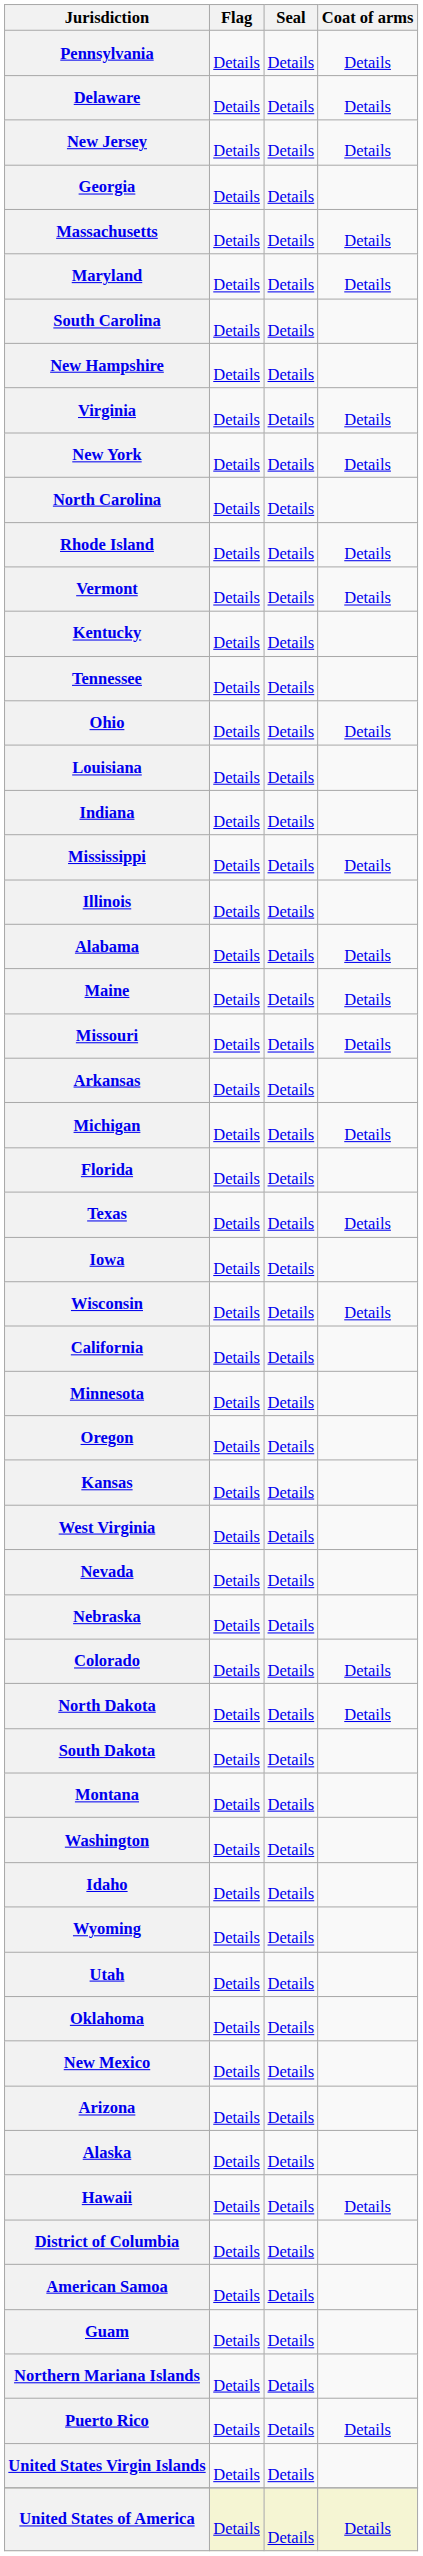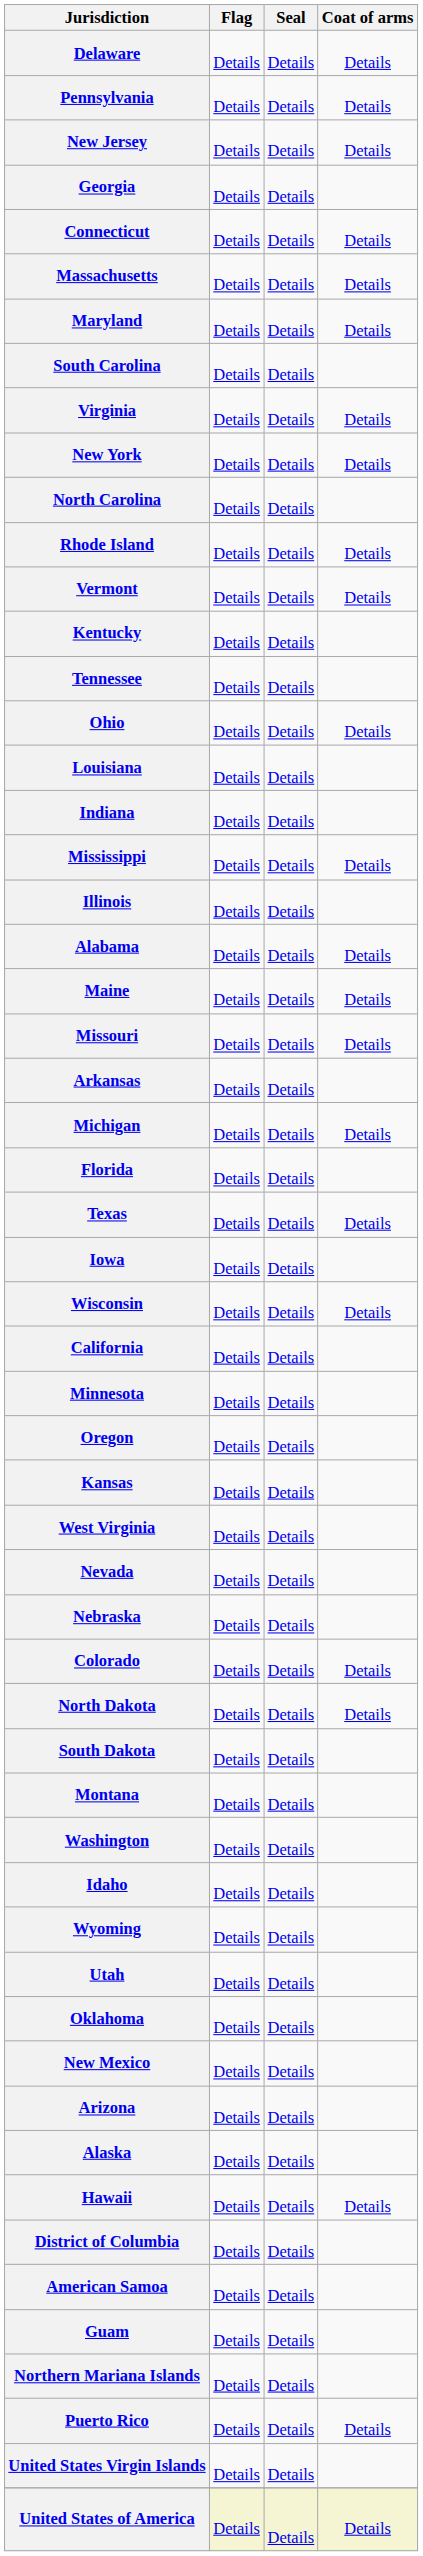 <table class="wikitable sortable" style="text-align:center;">
 <tr>
 <th scope="col">Jurisdiction</th>
 <th scope="col" class="unsortable">Flag</th>
 <th scope="col" class="unsortable">Seal</th>
 <th scope="col" class="unsortable">Coat of arms</th>
 </tr>
 <tr>
-<th scope="row"><a href='#'>Pennsylvania</a></th>
+<th scope="row"><a href='#'>Delaware</a></th>
 <td><br><a href='#'>Details</a></td>
 <td><br><a href='#'>Details</a></td>
 <td><br><a href='#'>Details</a></td>
 </tr>
 <tr>
-<th scope="row"><a href='#'>Delaware</a></th>
+<th scope="row"><a href='#'>Pennsylvania</a></th>
 <td><br><a href='#'>Details</a></td>
 <td><br><a href='#'>Details</a></td>
 <td><br><a href='#'>Details</a></td>
 </tr>
 <tr>
 <th scope="row"><a href='#'>New Jersey</a></th>
 <td><br><a href='#'>Details</a></td>
 <td><br><a href='#'>Details</a></td>
 <td><br><a href='#'>Details</a></td>
 </tr>
 <tr>
 <th scope="row"><a href='#'>Georgia</a></th>
 <td><br><a href='#'>Details</a></td>
 <td><br><a href='#'>Details</a></td>
 <td></td>
 </tr>
 <tr>
+<th scope="row"><a href='#'>Connecticut</a></th>
+<td><br><a href='#'>Details</a></td>
+<td><br><a href='#'>Details</a></td>
+<td><br><a href='#'>Details</a></td>
+</tr>
+<tr>
 <th scope="row"><a href='#'>Massachusetts</a></th>
 <td><br><a href='#'>Details</a></td>
 <td><br><a href='#'>Details</a></td>
 <td><br><a href='#'>Details</a></td>
 </tr>
 <tr>
 <th scope="row"><a href='#'>Maryland</a></th>
 <td><br><a href='#'>Details</a></td>
 <td><br><a href='#'>Details</a></td>
 <td><br><a href='#'>Details</a></td>
 </tr>
 <tr>
 <th scope="row"><a href='#'>South Carolina</a></th>
-<td><br><a href='#'>Details</a></td>
-<td><br><a href='#'>Details</a></td>
-<td></td>
-</tr>
-<tr>
-<th scope="row"><a href='#'>New Hampshire</a></th>
 <td><br><a href='#'>Details</a></td>
 <td><br><a href='#'>Details</a></td>
 <td></td>
 </tr>
 <tr>
 <th scope="row"><a href='#'>Virginia</a></th>
 <td><br><a href='#'>Details</a></td>
 <td><br><a href='#'>Details</a></td>
 <td><br><a href='#'>Details</a></td>
 </tr>
 <tr>
 <th scope="row"><a href='#'>New York</a></th>
 <td><br><a href='#'>Details</a></td>
 <td><br><a href='#'>Details</a></td>
 <td><br><a href='#'>Details</a></td>
 </tr>
 <tr>
 <th scope="row"><a href='#'>North Carolina</a></th>
 <td><br><a href='#'>Details</a></td>
 <td><br><a href='#'>Details</a></td>
 <td></td>
 </tr>
 <tr>
 <th scope="row"><a href='#'>Rhode Island</a></th>
 <td><br><a href='#'>Details</a></td>
 <td><br><a href='#'>Details</a></td>
 <td><br><a href='#'>Details</a></td>
 </tr>
 <tr>
 <th scope="row"><a href='#'>Vermont</a></th>
 <td><br><a href='#'>Details</a></td>
 <td><br><a href='#'>Details</a></td>
 <td><br><a href='#'>Details</a></td>
 </tr>
 <tr>
 <th scope="row"><a href='#'>Kentucky</a></th>
 <td><br><a href='#'>Details</a></td>
 <td><br><a href='#'>Details</a></td>
 <td></td>
 </tr>
 <tr>
 <th scope="row"><a href='#'>Tennessee</a></th>
 <td><br><a href='#'>Details</a></td>
 <td><br><a href='#'>Details</a></td>
 <td></td>
 </tr>
 <tr>
 <th scope="row"><a href='#'>Ohio</a></th>
 <td><br><a href='#'>Details</a></td>
 <td><br><a href='#'>Details</a></td>
 <td><br><a href='#'>Details</a></td>
 </tr>
 <tr>
 <th scope="row"><a href='#'>Louisiana</a></th>
 <td><br><a href='#'>Details</a></td>
 <td><br><a href='#'>Details</a></td>
 <td></td>
 </tr>
 <tr>
 <th scope="row"><a href='#'>Indiana</a></th>
 <td><br><a href='#'>Details</a></td>
 <td><br><a href='#'>Details</a></td>
 <td></td>
 </tr>
 <tr>
 <th scope="row"><a href='#'>Mississippi</a></th>
 <td><br><a href='#'>Details</a></td>
 <td><br><a href='#'>Details</a></td>
 <td><br><a href='#'>Details</a></td>
 </tr>
 <tr>
 <th scope="row"><a href='#'>Illinois</a></th>
 <td><br><a href='#'>Details</a></td>
 <td><br><a href='#'>Details</a></td>
 <td></td>
 </tr>
 <tr>
 <th scope="row"><a href='#'>Alabama</a></th>
 <td><br><a href='#'>Details</a></td>
 <td><br><a href='#'>Details</a></td>
 <td><br><a href='#'>Details</a></td>
 </tr>
 <tr>
 <th scope="row"><a href='#'>Maine</a></th>
 <td><br><a href='#'>Details</a></td>
 <td><br><a href='#'>Details</a></td>
 <td><br><a href='#'>Details</a></td>
 </tr>
 <tr>
 <th scope="row"><a href='#'>Missouri</a></th>
 <td><br><a href='#'>Details</a></td>
 <td><br><a href='#'>Details</a></td>
 <td><br><a href='#'>Details</a></td>
 </tr>
 <tr>
 <th scope="row"><a href='#'>Arkansas</a></th>
 <td><br><a href='#'>Details</a></td>
 <td><br><a href='#'>Details</a></td>
 <td></td>
 </tr>
 <tr>
 <th scope="row"><a href='#'>Michigan</a></th>
 <td><br><a href='#'>Details</a></td>
 <td><br><a href='#'>Details</a></td>
 <td><br><a href='#'>Details</a></td>
 </tr>
 <tr>
 <th scope="row"><a href='#'>Florida</a></th>
 <td><br><a href='#'>Details</a></td>
 <td><br><a href='#'>Details</a></td>
 <td></td>
 </tr>
 <tr>
 <th scope="row"><a href='#'>Texas</a></th>
 <td><br><a href='#'>Details</a></td>
 <td><br><a href='#'>Details</a></td>
 <td><br><a href='#'>Details</a></td>
 </tr>
 <tr>
 <th scope="row"><a href='#'>Iowa</a></th>
 <td><br><a href='#'>Details</a></td>
 <td><br><a href='#'>Details</a></td>
 <td></td>
 </tr>
 <tr>
 <th scope="row"><a href='#'>Wisconsin</a></th>
 <td><br><a href='#'>Details</a></td>
 <td><br><a href='#'>Details</a></td>
 <td><br><a href='#'>Details</a></td>
 </tr>
 <tr>
 <th scope="row"><a href='#'>California</a></th>
 <td><br><a href='#'>Details</a></td>
 <td><br><a href='#'>Details</a></td>
 <td></td>
 </tr>
 <tr>
 <th scope="row"><a href='#'>Minnesota</a></th>
 <td><br><a href='#'>Details</a></td>
 <td><br><a href='#'>Details</a></td>
 <td></td>
 </tr>
 <tr>
 <th scope="row"><a href='#'>Oregon</a></th>
 <td><br><a href='#'>Details</a></td>
 <td><br><a href='#'>Details</a></td>
 <td></td>
 </tr>
 <tr>
 <th scope="row"><a href='#'>Kansas</a></th>
 <td><br><a href='#'>Details</a></td>
 <td><br><a href='#'>Details</a></td>
 <td></td>
 </tr>
 <tr>
 <th scope="row"><a href='#'>West Virginia</a></th>
 <td><br><a href='#'>Details</a></td>
 <td><br><a href='#'>Details</a></td>
 <td></td>
 </tr>
 <tr>
 <th scope="row"><a href='#'>Nevada</a></th>
 <td><br><a href='#'>Details</a></td>
 <td><br><a href='#'>Details</a></td>
 <td></td>
 </tr>
 <tr>
 <th scope="row"><a href='#'>Nebraska</a></th>
 <td><br><a href='#'>Details</a></td>
 <td><br><a href='#'>Details</a></td>
 <td></td>
 </tr>
 <tr>
 <th scope="row"><a href='#'>Colorado</a></th>
 <td><br><a href='#'>Details</a></td>
 <td><br><a href='#'>Details</a></td>
 <td><br><a href='#'>Details</a></td>
 </tr>
 <tr>
 <th scope="row"><a href='#'>North Dakota</a></th>
 <td><br><a href='#'>Details</a></td>
 <td><br><a href='#'>Details</a></td>
 <td><br><a href='#'>Details</a></td>
 </tr>
 <tr>
 <th scope="row"><a href='#'>South Dakota</a></th>
 <td><br><a href='#'>Details</a></td>
 <td><br><a href='#'>Details</a></td>
 <td></td>
 </tr>
 <tr>
 <th scope="row"><a href='#'>Montana</a></th>
 <td><br><a href='#'>Details</a></td>
 <td><br><a href='#'>Details</a></td>
 <td></td>
 </tr>
 <tr>
 <th scope="row"><a href='#'>Washington</a></th>
 <td><br><a href='#'>Details</a></td>
 <td><br><a href='#'>Details</a></td>
 <td></td>
 </tr>
 <tr>
 <th scope="row"><a href='#'>Idaho</a></th>
 <td><br><a href='#'>Details</a></td>
 <td><br><a href='#'>Details</a></td>
 <td></td>
 </tr>
 <tr>
 <th scope="row"><a href='#'>Wyoming</a></th>
 <td><br><a href='#'>Details</a></td>
 <td><br><a href='#'>Details</a></td>
 <td></td>
 </tr>
 <tr>
 <th scope="row"><a href='#'>Utah</a></th>
 <td><br><a href='#'>Details</a></td>
 <td><br><a href='#'>Details</a></td>
 <td></td>
 </tr>
 <tr>
 <th scope="row"><a href='#'>Oklahoma</a></th>
 <td><br><a href='#'>Details</a></td>
 <td><br><a href='#'>Details</a></td>
 <td></td>
 </tr>
 <tr>
 <th scope="row"><a href='#'>New Mexico</a></th>
 <td><br><a href='#'>Details</a></td>
 <td><br><a href='#'>Details</a></td>
 <td></td>
 </tr>
 <tr>
 <th scope="row"><a href='#'>Arizona</a></th>
 <td><br><a href='#'>Details</a></td>
 <td><br><a href='#'>Details</a></td>
 <td></td>
 </tr>
 <tr>
 <th scope="row"><a href='#'>Alaska</a></th>
 <td><br><a href='#'>Details</a></td>
 <td><br><a href='#'>Details</a></td>
 <td></td>
 </tr>
 <tr>
 <th scope="row"><a href='#'>Hawaii</a></th>
 <td><br><a href='#'>Details</a></td>
 <td><br><a href='#'>Details</a></td>
 <td><br><a href='#'>Details</a></td>
 </tr>
 <tr>
 <th scope="row"><a href='#'>District of Columbia</a></th>
 <td><br><a href='#'>Details</a></td>
 <td><br><a href='#'>Details</a></td>
 <td></td>
 </tr>
 <tr>
 <th scope="row"><a href='#'>American Samoa</a></th>
 <td><br><a href='#'>Details</a></td>
 <td><br><a href='#'>Details</a></td>
 <td></td>
 </tr>
 <tr>
 <th scope="row"><a href='#'>Guam</a></th>
 <td><br><a href='#'>Details</a></td>
 <td><br><a href='#'>Details</a></td>
 <td></td>
 </tr>
 <tr>
 <th scope="row"><a href='#'>Northern Mariana Islands</a></th>
 <td><br><a href='#'>Details</a></td>
 <td><br><a href='#'>Details</a></td>
 <td></td>
 </tr>
 <tr>
 <th scope="row"><a href='#'>Puerto Rico</a></th>
 <td><br><a href='#'>Details</a></td>
 <td><br><a href='#'>Details</a></td>
 <td><br><a href='#'>Details</a></td>
 </tr>
 <tr>
 <th scope="row"><a href='#'>United States Virgin Islands</a></th>
 <td><br><a href='#'>Details</a></td>
 <td><br><a href='#'>Details</a></td>
 <td></td>
 </tr>
 <tr>
 </tr>
 <tr style="background:#f5f5d3;">
 <th scope="row"><a href='#'>United States of America</a></th>
 <td><br><a href='#'>Details</a></td>
 <td><br><br><a href='#'>Details</a></td>
 <td><br><a href='#'>Details</a></td>
 </tr>
 </table>
